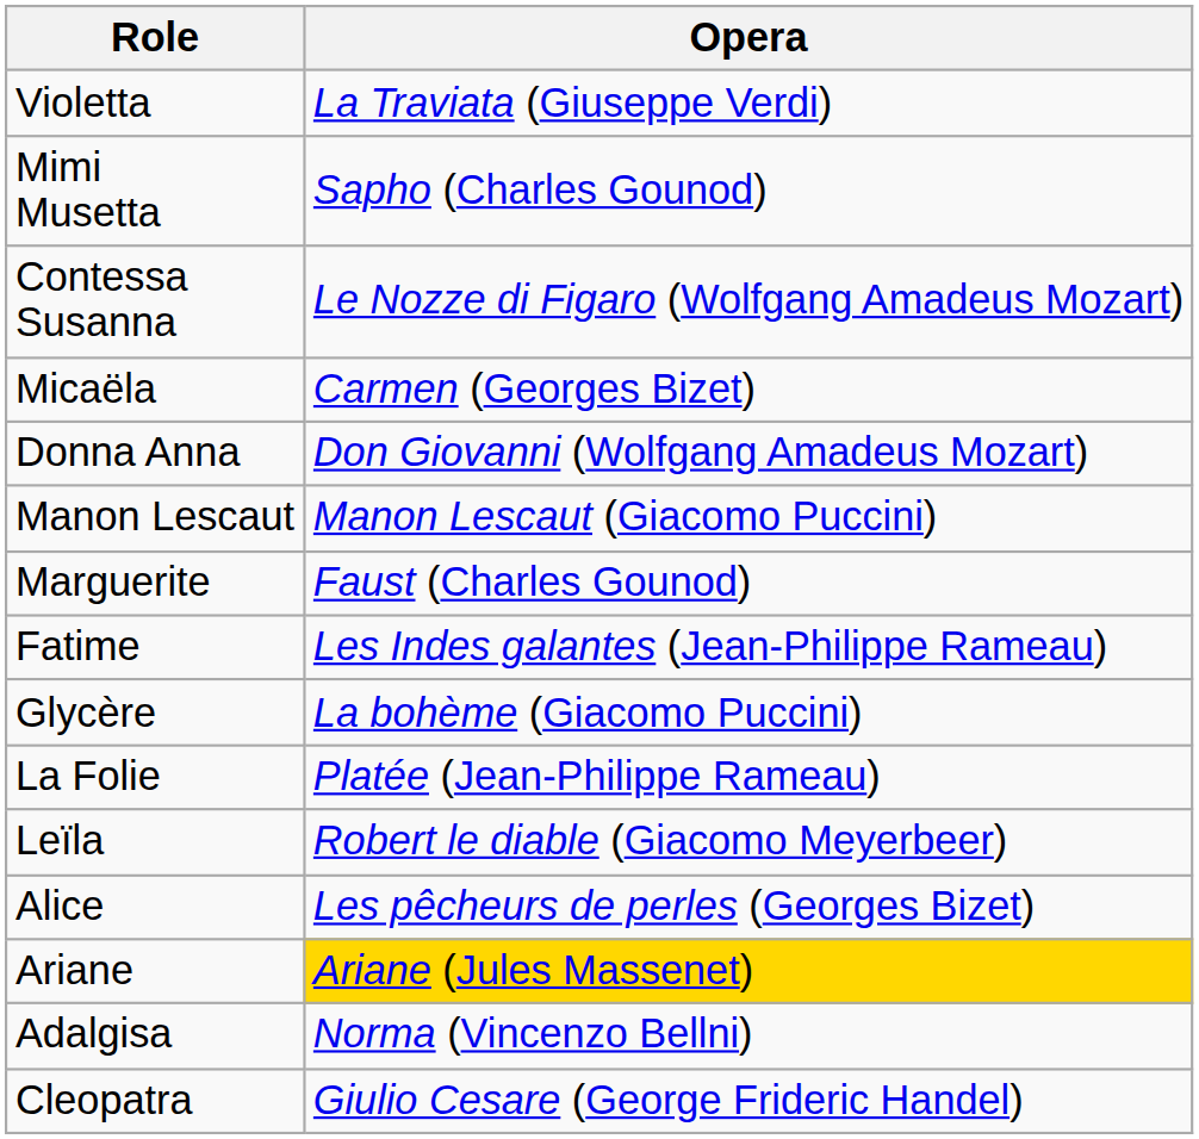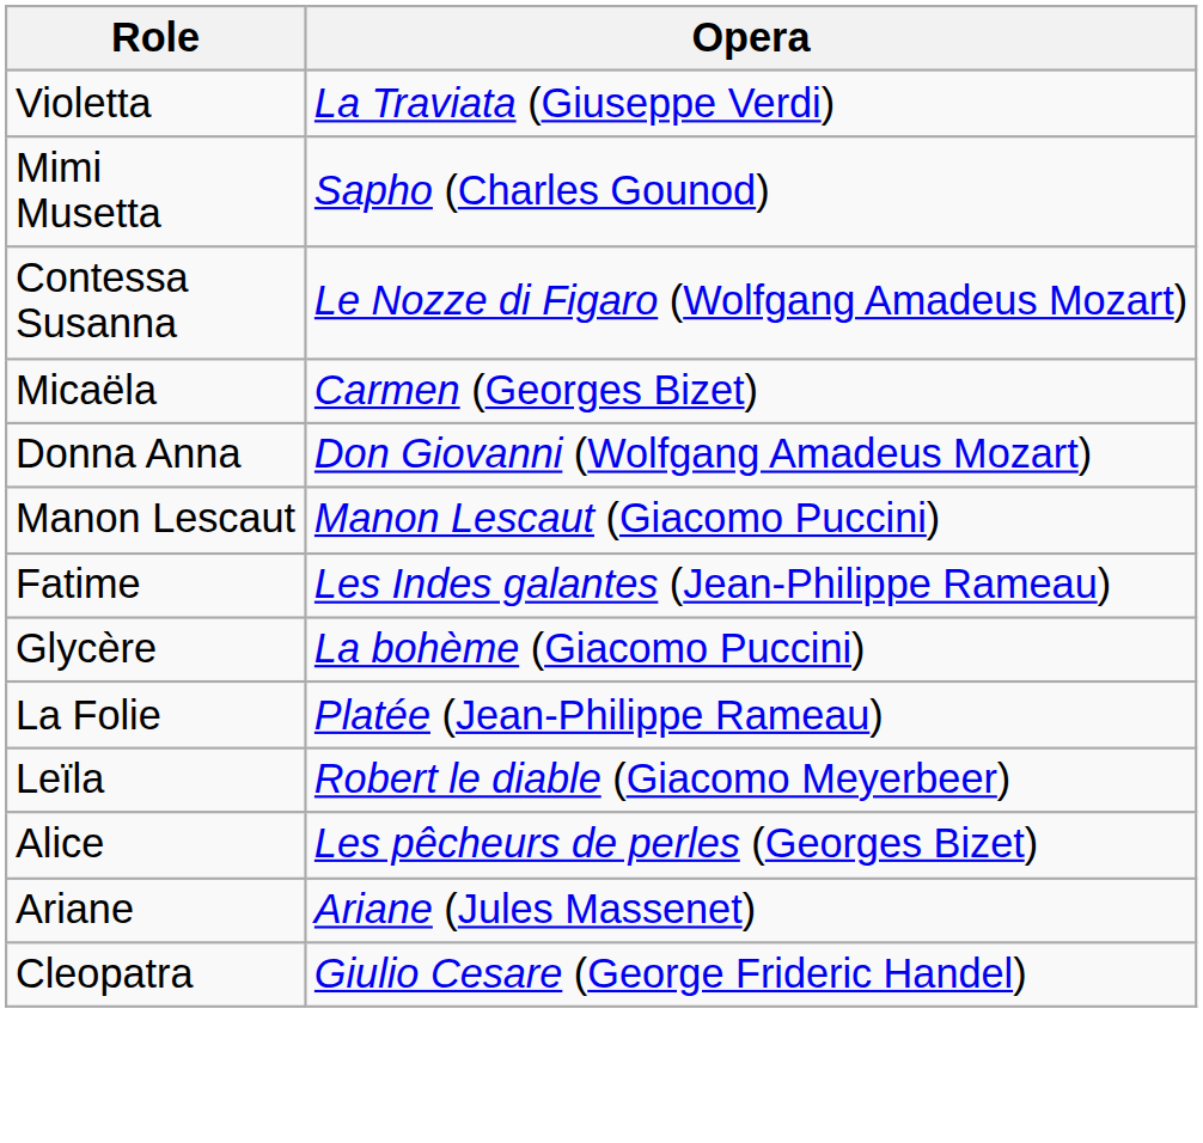 <table class="wikitable">
 <tr>
 <th>Role</th>
 <th>Opera</th>
 </tr>
 <tr>
 <td>Violetta</td>
 <td><em><a href='#'>La Traviata</a></em> (<a href='#'>Giuseppe Verdi</a>)</td>
 </tr>
 <tr>
 <td>Mimi<br>Musetta</td>
 <td><em><a href='#'>Sapho</a></em> (<a href='#'>Charles Gounod</a>)</td>
 </tr>
 <tr>
 <td>Contessa<br>Susanna</td>
 <td><em><a href='#'>Le Nozze di Figaro</a></em> (<a href='#'>Wolfgang Amadeus Mozart</a>)</td>
 </tr>
 <tr>
 <td>Micaëla</td>
 <td><em><a href='#'>Carmen</a></em> (<a href='#'>Georges Bizet</a>)</td>
 </tr>
 <tr>
 <td>Donna Anna</td>
 <td><em><a href='#'>Don Giovanni</a></em> (<a href='#'>Wolfgang Amadeus Mozart</a>)</td>
 </tr>
 <tr>
 <td>Manon Lescaut</td>
 <td><a href='#'><em>Manon Lescaut</em></a> (<a href='#'>Giacomo Puccini</a>)</td>
 </tr>
 <tr>
-<td>Marguerite</td>
-<td><em><a href='#'>Faust</a></em> (<a href='#'>Charles Gounod</a>)</td>
-</tr>
-<tr>
 <td>Fatime</td>
 <td><em><a href='#'>Les Indes galantes</a></em> (<a href='#'>Jean-Philippe Rameau</a>)</td>
 </tr>
 <tr>
 <td>Glycère</td>
 <td><em><a href='#'>La bohème</a></em> (<a href='#'>Giacomo Puccini</a>)</td>
 </tr>
 <tr>
 <td>La Folie</td>
 <td><em><a href='#'>Platée</a></em> (<a href='#'>Jean-Philippe Rameau</a>)</td>
 </tr>
 <tr>
 <td>Leïla</td>
 <td><em><a href='#'>Robert le diable</a></em> (<a href='#'>Giacomo Meyerbeer</a>)</td>
 </tr>
 <tr>
 <td>Alice</td>
 <td><em><a href='#'>Les pêcheurs de perles</a></em> (<a href='#'>Georges Bizet</a>)</td>
 </tr>
 <tr>
 <td>Ariane</td>
-<td style="background: gold;"><a href='#'><em>Ariane</em></a> (<a href='#'>Jules Massenet</a>)</td>
-</tr>
-<tr>
-<td>Adalgisa</td>
-<td><em><a href='#'>Norma</a></em> (<a href='#'>Vincenzo Bellni</a>)</td>
+<td><a href='#'><em>Ariane</em></a> (<a href='#'>Jules Massenet</a>)</td>
 </tr>
 <tr>
 <td>Cleopatra</td>
 <td><em><a href='#'>Giulio Cesare</a></em> (<a href='#'>George Frideric Handel</a>)</td>
 </tr>
 </table>
